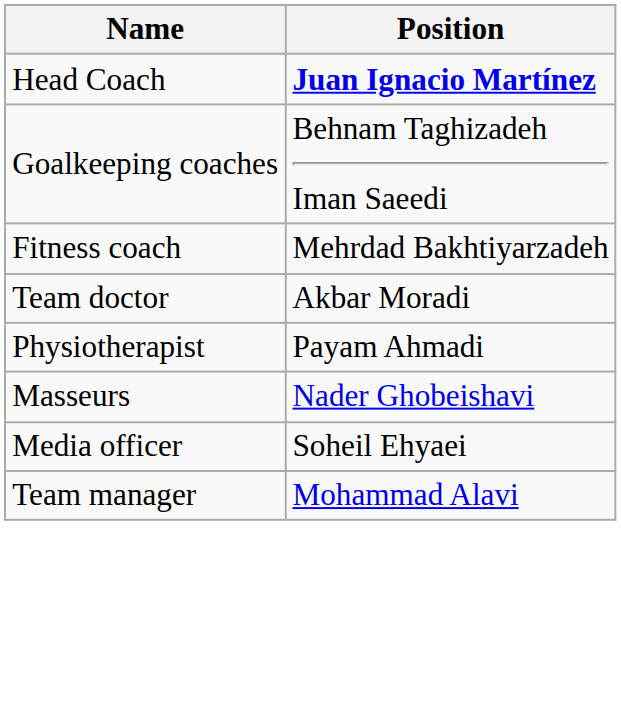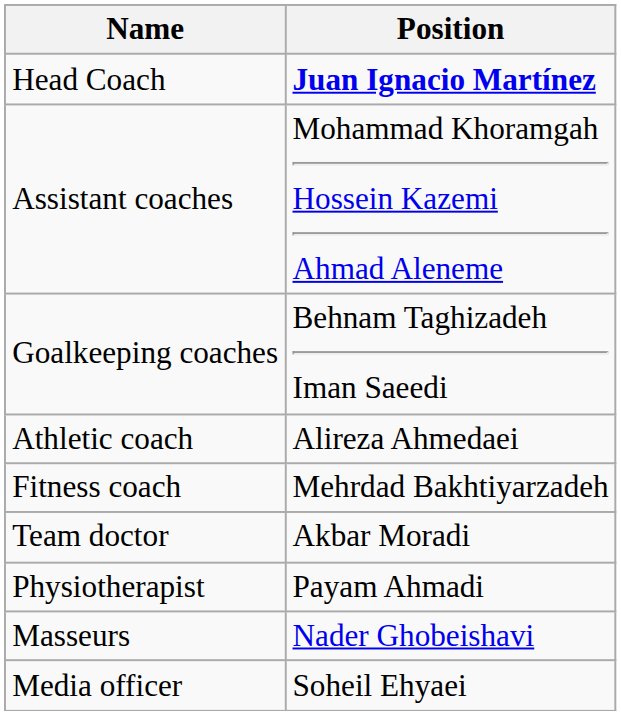 <table class=wikitable>
 <tr>
 <th>Name</th>
 <th>Position</th>
 </tr>
 <tr>
 <td>Head Coach</td>
 <td><strong> <a href='#'>Juan Ignacio Martínez</a></strong></td>
 </tr>
 <tr>
+<td>Assistant coaches</td>
+<td> Mohammad Khoramgah<hr> <a href='#'>Hossein Kazemi</a><hr> <a href='#'>Ahmad Aleneme</a></td>
+</tr>
+<tr>
 <td>Goalkeeping coaches</td>
 <td> Behnam Taghizadeh<hr> Iman Saeedi</td>
+</tr>
+<tr>
+<td>Athletic coach</td>
+<td> Alireza Ahmedaei</td>
 </tr>
 <tr>
 <td>Fitness coach</td>
 <td> Mehrdad Bakhtiyarzadeh</td>
 </tr>
 <tr>
 <td>Team doctor</td>
 <td> Akbar Moradi</td>
 </tr>
 <tr>
 <td>Physiotherapist</td>
 <td> Payam Ahmadi</td>
 </tr>
 <tr>
 <td>Masseurs</td>
 <td> <a href='#'>Nader Ghobeishavi</a></td>
 </tr>
 <tr>
 <td>Media officer</td>
 <td> Soheil Ehyaei</td>
 </tr>
-<tr>
-<td>Team manager</td>
-<td> <a href='#'>Mohammad Alavi</a></td>
-</tr>
 </table>
